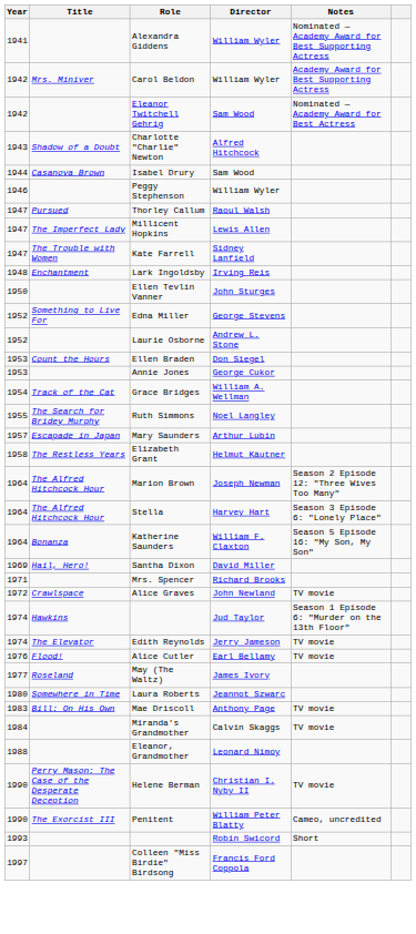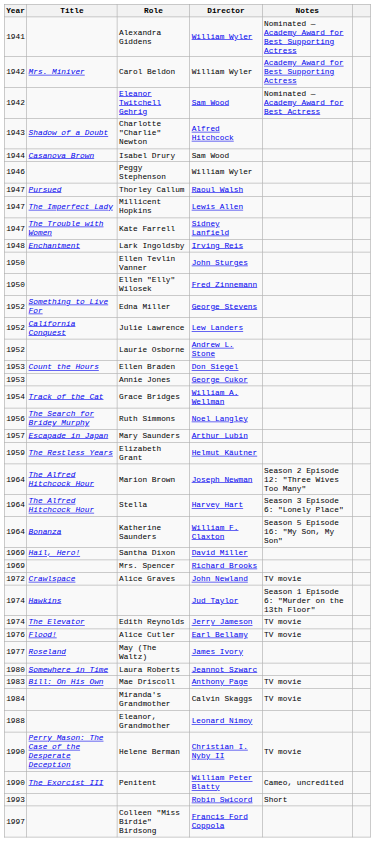 <table class="wikitable sortable">
 <tr>
 <th width="5%">Year</th>
 <th width="25%">Title</th>
 <th width="20%">Role</th>
 <th width="20%">Director</th>
 <th class="unsortable" width="25%">Notes</th>
 <th width="5%"></th>
 </tr>
 <tr>
 <td>1941</td>
 <td><em></em></td>
 <td>Alexandra Giddens</td>
 <td><a href='#'>William Wyler</a></td>
 <td>Nominated — <a href='#'>Academy Award for Best Supporting Actress</a></td>
 <td></td>
 </tr>
 <tr>
 <td>1942</td>
 <td><em><a href='#'>Mrs. Miniver</a></em></td>
 <td>Carol Beldon</td>
 <td>William Wyler</td>
 <td><a href='#'>Academy Award for Best Supporting Actress</a></td>
 <td></td>
 </tr>
 <tr>
 <td>1942</td>
 <td><em></em></td>
 <td><a href='#'>Eleanor Twitchell Gehrig</a></td>
 <td><a href='#'>Sam Wood</a></td>
 <td>Nominated — <a href='#'>Academy Award for Best Actress</a></td>
 <td></td>
 </tr>
 <tr>
 <td>1943</td>
 <td><em><a href='#'>Shadow of a Doubt</a></em></td>
 <td>Charlotte "Charlie" Newton</td>
 <td><a href='#'>Alfred Hitchcock</a></td>
 <td></td>
 <td></td>
 </tr>
 <tr>
 <td>1944</td>
 <td><em><a href='#'>Casanova Brown</a></em></td>
 <td>Isabel Drury</td>
 <td>Sam Wood</td>
 <td></td>
 <td></td>
 </tr>
 <tr>
 <td>1946</td>
 <td><em></em></td>
 <td>Peggy Stephenson</td>
 <td>William Wyler</td>
 <td></td>
 <td></td>
 </tr>
 <tr>
 <td>1947</td>
 <td><em><a href='#'>Pursued</a></em></td>
 <td>Thorley Callum</td>
 <td><a href='#'>Raoul Walsh</a></td>
 <td></td>
 <td></td>
 </tr>
 <tr>
 <td>1947</td>
 <td><em><a href='#'>The Imperfect Lady</a></em></td>
 <td>Millicent Hopkins</td>
 <td><a href='#'>Lewis Allen</a></td>
 <td></td>
 <td></td>
 </tr>
 <tr>
 <td>1947</td>
 <td><em><a href='#'>The Trouble with Women</a></em></td>
 <td>Kate Farrell</td>
 <td><a href='#'>Sidney Lanfield</a></td>
 <td></td>
 <td></td>
 </tr>
 <tr>
 <td>1948</td>
 <td><em><a href='#'>Enchantment</a></em></td>
 <td>Lark Ingoldsby</td>
 <td><a href='#'>Irving Reis</a></td>
 <td></td>
 <td></td>
 </tr>
 <tr>
 <td>1950</td>
 <td><em></em></td>
 <td>Ellen Tevlin Vanner</td>
 <td><a href='#'>John Sturges</a></td>
 <td></td>
 <td></td>
 </tr>
 <tr>
+<td>1950</td>
+<td><em></em></td>
+<td>Ellen "Elly" Wilosek</td>
+<td><a href='#'>Fred Zinnemann</a></td>
+<td></td>
+<td></td>
+</tr>
+<tr>
 <td>1952</td>
 <td><em><a href='#'>Something to Live For</a></em></td>
 <td>Edna Miller</td>
 <td><a href='#'>George Stevens</a></td>
+<td></td>
+<td></td>
+</tr>
+<tr>
+<td>1952</td>
+<td><em><a href='#'>California Conquest</a></em></td>
+<td>Julie Lawrence</td>
+<td><a href='#'>Lew Landers</a></td>
 <td></td>
 <td></td>
 </tr>
 <tr>
 <td>1952</td>
 <td><em></em></td>
 <td>Laurie Osborne</td>
 <td><a href='#'>Andrew L. Stone</a></td>
 <td></td>
 <td></td>
 </tr>
 <tr>
 <td>1953</td>
 <td><em><a href='#'>Count the Hours</a></em></td>
 <td>Ellen Braden</td>
 <td><a href='#'>Don Siegel</a></td>
 <td></td>
 <td></td>
 </tr>
 <tr>
 <td>1953</td>
 <td><em></em></td>
 <td>Annie Jones</td>
 <td><a href='#'>George Cukor</a></td>
 <td></td>
 <td></td>
 </tr>
 <tr>
 <td>1954</td>
 <td><em><a href='#'>Track of the Cat</a></em></td>
 <td>Grace Bridges</td>
 <td><a href='#'>William A. Wellman</a></td>
 <td></td>
 <td></td>
 </tr>
 <tr>
-<td>1955</td>
+<td>1956</td>
 <td><em><a href='#'>The Search for Bridey Murphy</a></em></td>
 <td>Ruth Simmons</td>
 <td><a href='#'>Noel Langley</a></td>
 <td></td>
 <td></td>
 </tr>
 <tr>
 <td>1957</td>
 <td><em><a href='#'>Escapade in Japan</a></em></td>
 <td>Mary Saunders</td>
 <td><a href='#'>Arthur Lubin</a></td>
 <td></td>
 <td></td>
 </tr>
 <tr>
-<td>1958</td>
+<td>1959</td>
 <td><em><a href='#'>The Restless Years</a></em></td>
 <td>Elizabeth Grant</td>
 <td><a href='#'>Helmut Käutner</a></td>
 <td></td>
 <td></td>
 </tr>
 <tr>
 <td>1964</td>
 <td><em><a href='#'>The Alfred Hitchcock Hour</a></em></td>
 <td>Marion Brown</td>
 <td><a href='#'>Joseph Newman</a></td>
 <td>Season 2 Episode 12: "Three Wives Too Many"</td>
 <td></td>
 </tr>
 <tr>
 <td>1964</td>
 <td><em><a href='#'>The Alfred Hitchcock Hour</a></em></td>
 <td>Stella</td>
 <td><a href='#'>Harvey Hart</a></td>
 <td>Season 3 Episode 6: "Lonely Place"</td>
 <td></td>
 </tr>
 <tr>
 <td>1964</td>
 <td><em><a href='#'>Bonanza</a></em></td>
 <td>Katherine Saunders</td>
 <td><a href='#'>William F. Claxton</a></td>
 <td>Season 5 Episode 16: "My Son, My Son"</td>
 <td></td>
 </tr>
 <tr>
 <td>1969</td>
 <td><em><a href='#'>Hail, Hero!</a></em></td>
 <td>Santha Dixon</td>
 <td><a href='#'>David Miller</a></td>
 <td></td>
 <td></td>
 </tr>
 <tr>
-<td>1971</td>
+<td>1969</td>
 <td><em></em></td>
 <td>Mrs. Spencer</td>
 <td><a href='#'>Richard Brooks</a></td>
 <td></td>
 <td></td>
 </tr>
 <tr>
 <td>1972</td>
 <td><em><a href='#'>Crawlspace</a></em></td>
 <td>Alice Graves</td>
 <td><a href='#'>John Newland</a></td>
 <td>TV movie</td>
 <td></td>
 </tr>
 <tr>
 <td>1974</td>
 <td><em><a href='#'>Hawkins</a></em></td>
 <td></td>
 <td><a href='#'>Jud Taylor</a></td>
 <td>Season 1 Episode 6: "Murder on the 13th Floor"</td>
 </tr>
 <tr>
 <td>1974</td>
 <td><em><a href='#'>The Elevator</a></em></td>
 <td>Edith Reynolds</td>
 <td><a href='#'>Jerry Jameson</a></td>
 <td>TV movie</td>
 <td></td>
 </tr>
 <tr>
 <td>1976</td>
 <td><em><a href='#'>Flood!</a></em></td>
 <td>Alice Cutler</td>
 <td><a href='#'>Earl Bellamy</a></td>
 <td>TV movie</td>
 <td></td>
 </tr>
 <tr>
 <td>1977</td>
 <td><em><a href='#'>Roseland</a></em></td>
 <td>May (The Waltz)</td>
 <td><a href='#'>James Ivory</a></td>
 <td></td>
 <td></td>
 </tr>
 <tr>
 <td>1980</td>
 <td><em><a href='#'>Somewhere in Time</a></em></td>
 <td>Laura Roberts</td>
 <td><a href='#'>Jeannot Szwarc</a></td>
 <td></td>
 <td></td>
 </tr>
 <tr>
 <td>1983</td>
 <td><em><a href='#'>Bill: On His Own</a></em></td>
 <td>Mae Driscoll</td>
 <td><a href='#'>Anthony Page</a></td>
 <td>TV movie</td>
 <td></td>
 </tr>
 <tr>
 <td>1984</td>
 <td><em></em></td>
 <td>Miranda's Grandmother</td>
 <td>Calvin Skaggs</td>
 <td>TV movie</td>
 <td></td>
 </tr>
 <tr>
 <td>1988</td>
 <td><em></em></td>
 <td>Eleanor, Grandmother</td>
 <td><a href='#'>Leonard Nimoy</a></td>
 <td></td>
 <td></td>
 </tr>
 <tr>
 <td>1990</td>
 <td><em><a href='#'>Perry Mason: The Case of the Desperate Deception</a></em></td>
 <td>Helene Berman</td>
 <td><a href='#'>Christian I. Nyby II</a></td>
 <td>TV movie</td>
 <td></td>
 </tr>
 <tr>
 <td>1990</td>
 <td><em><a href='#'>The Exorcist III</a></em></td>
 <td>Penitent</td>
 <td><a href='#'>William Peter Blatty</a></td>
 <td>Cameo, uncredited</td>
 <td></td>
 </tr>
 <tr>
 <td>1993</td>
 <td><em></em></td>
 <td></td>
 <td><a href='#'>Robin Swicord</a></td>
 <td>Short</td>
 <td></td>
 </tr>
 <tr>
 <td>1997</td>
 <td><em></em></td>
 <td>Colleen "Miss Birdie" Birdsong</td>
 <td><a href='#'>Francis Ford Coppola</a></td>
 <td></td>
 <td></td>
 </tr>
 </table>
